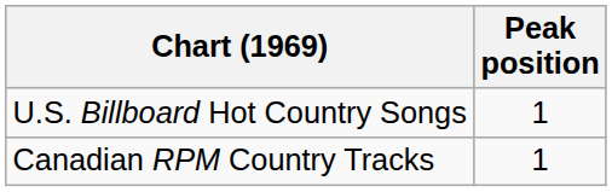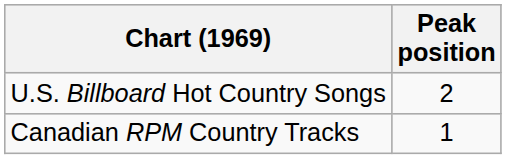 <table class="wikitable sortable">
 <tr>
 <th align="left">Chart (1969)</th>
 <th align="center">Peak<br>position</th>
 </tr>
 <tr>
 <td align="left">U.S. <em>Billboard</em> Hot Country Songs</td>
-<td align="center">1</td>
+<td align="center">2</td>
 </tr>
 <tr>
 <td align="left">Canadian <em>RPM</em> Country Tracks</td>
 <td align="center">1</td>
 </tr>
 </table>
